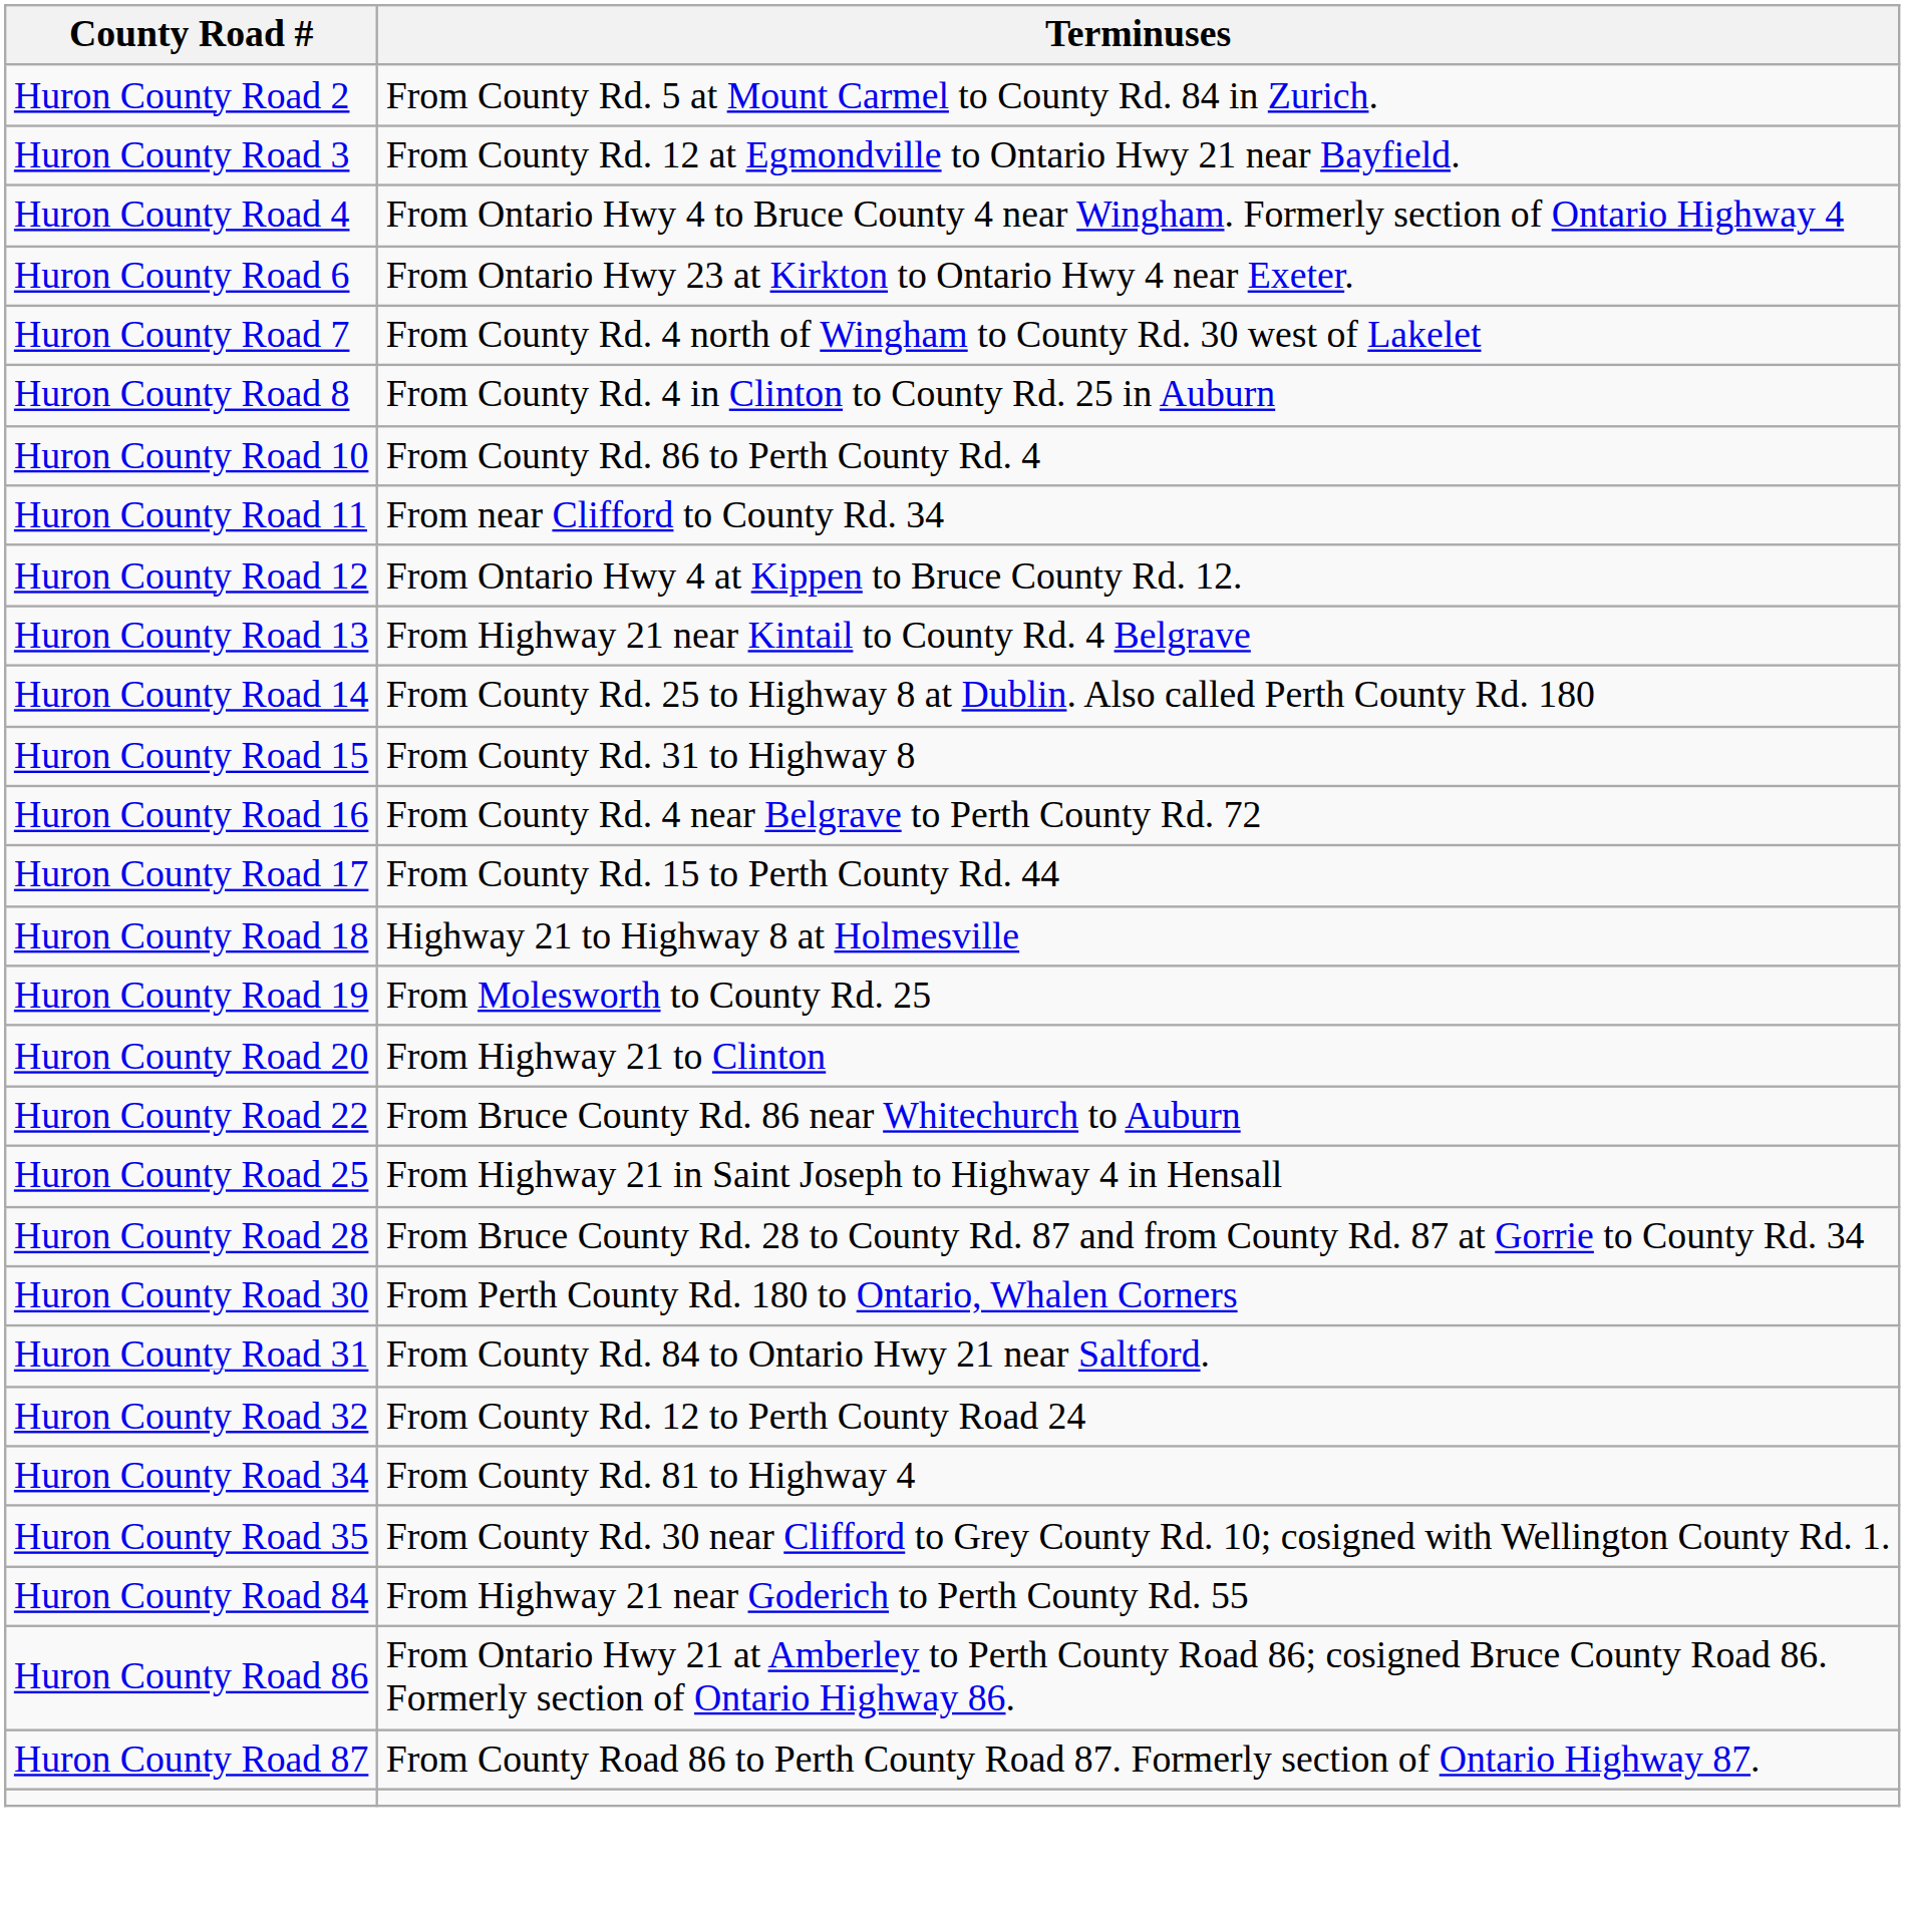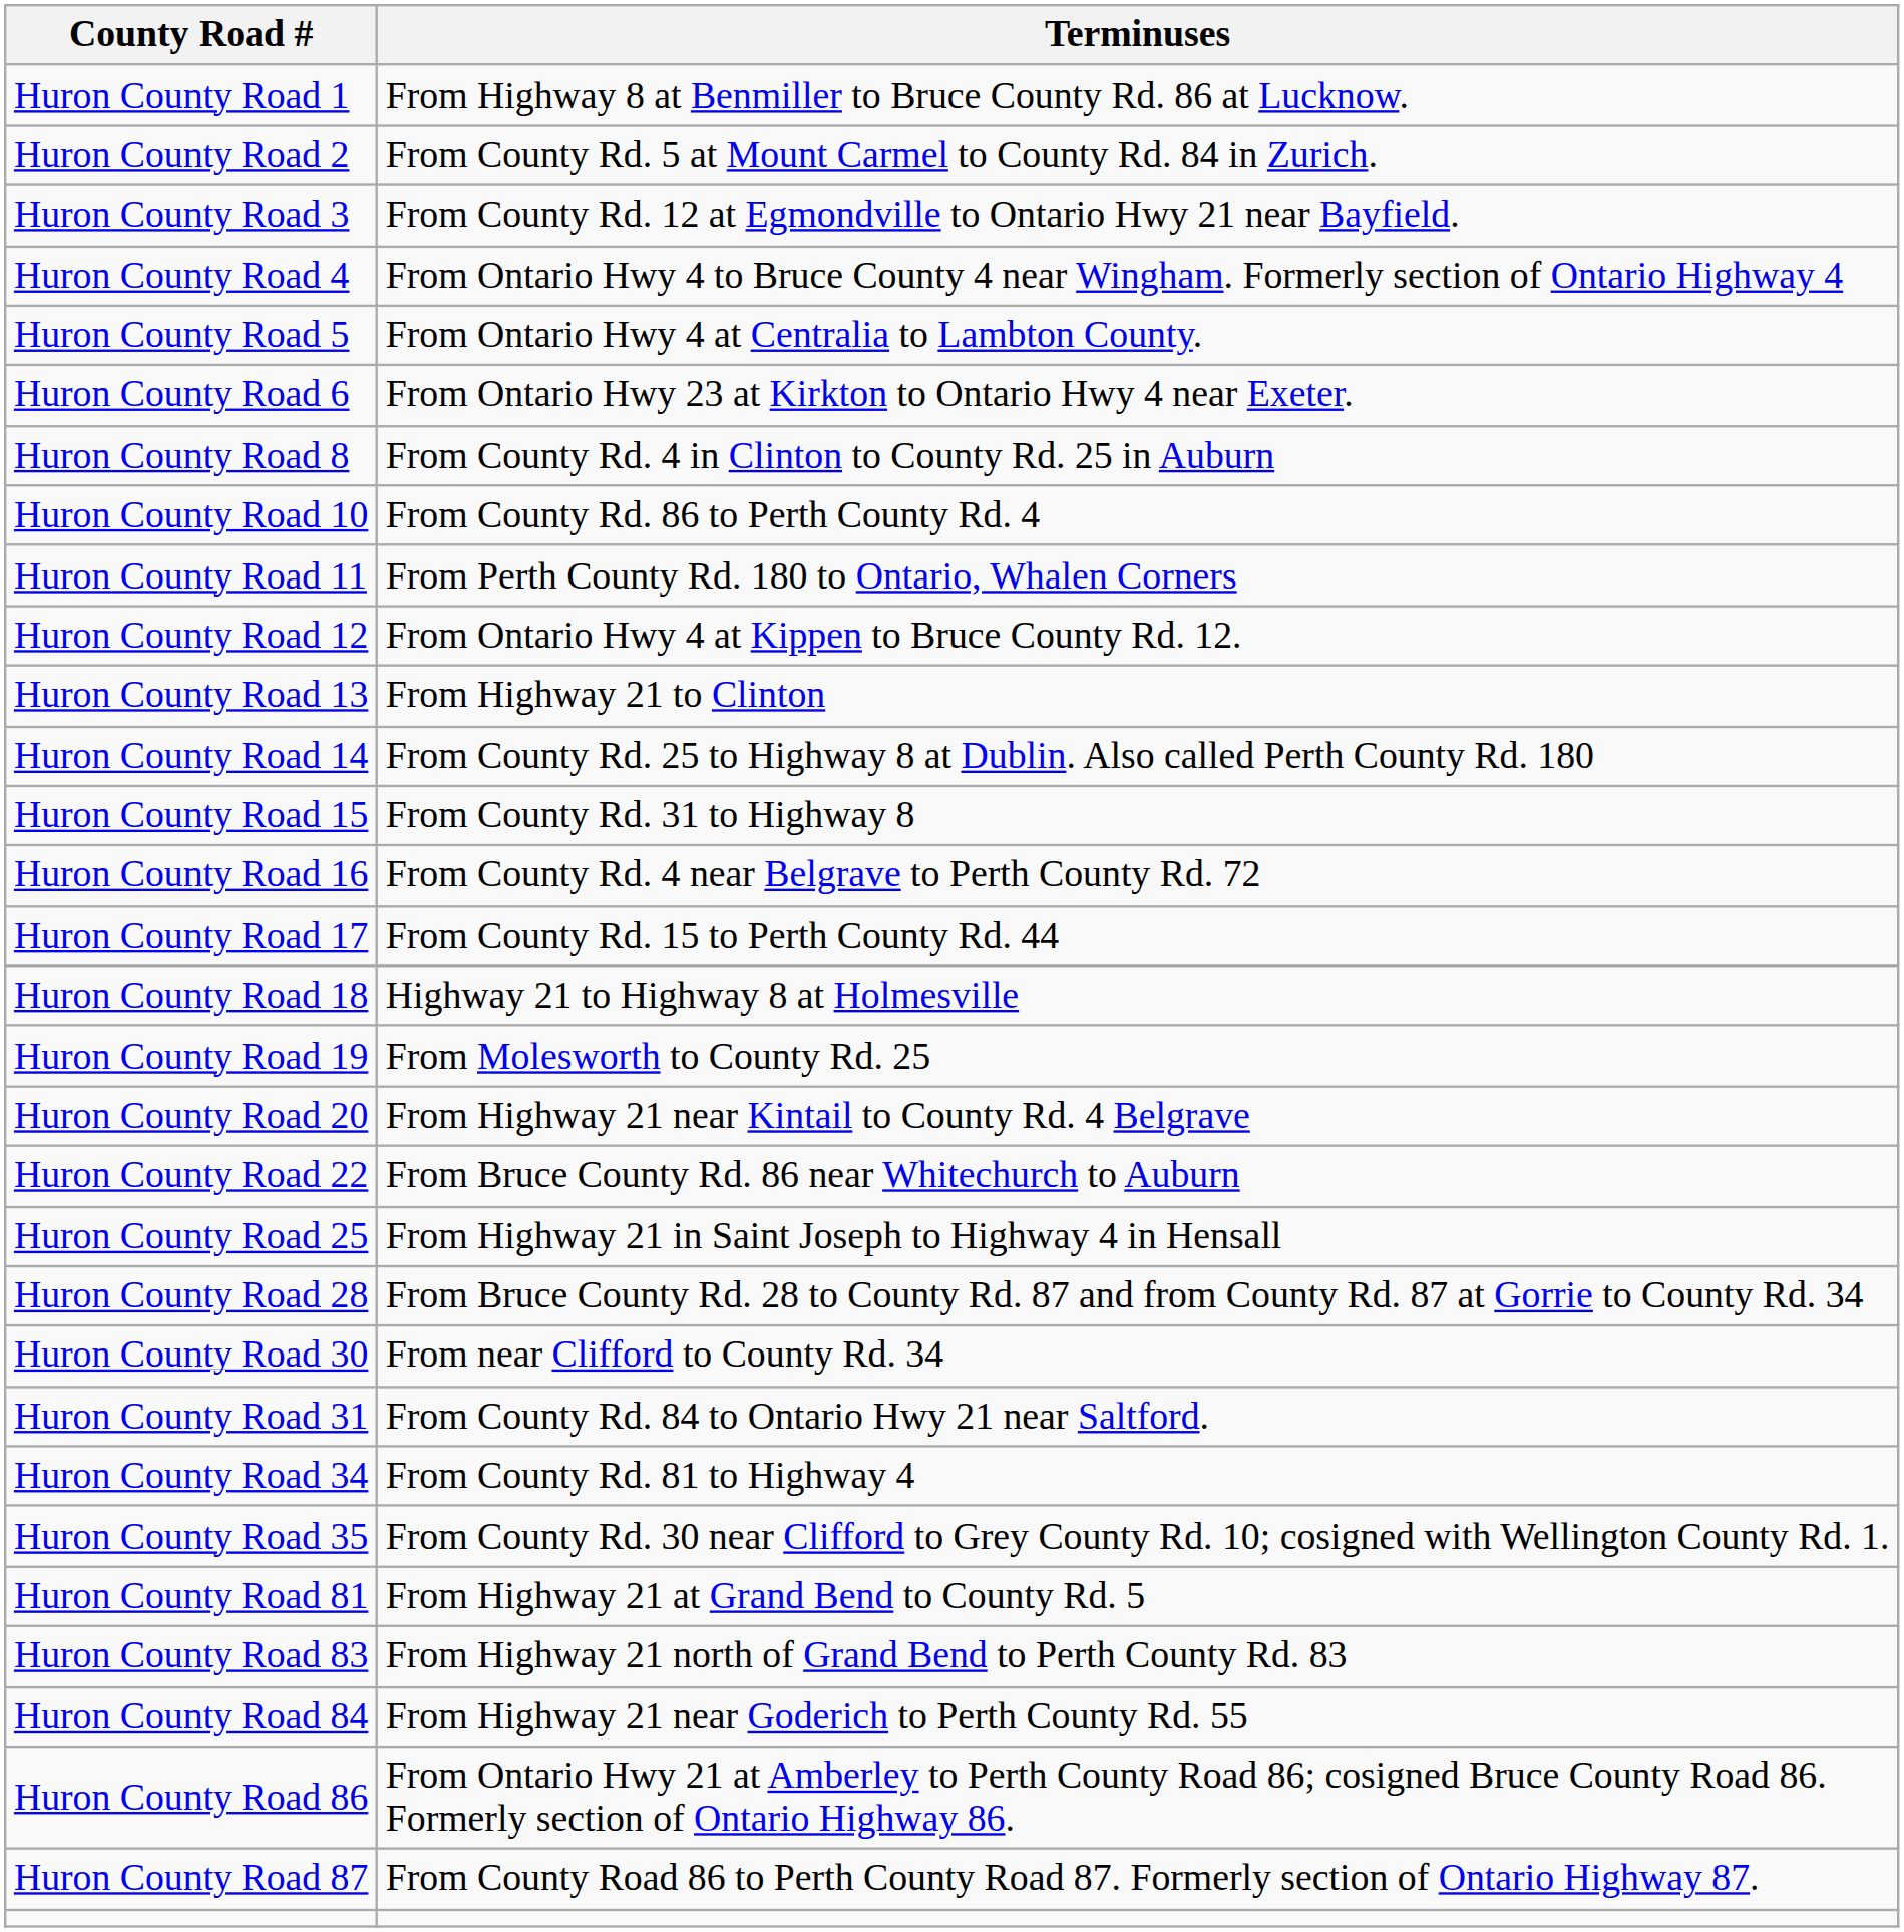 <table class="wikitable">
 <tr>
 <th>County Road #</th>
 <th>Terminuses</th>
+</tr>
+<tr>
+<td><a href='#'>Huron County Road 1</a></td>
+<td>From Highway 8 at <a href='#'>Benmiller</a> to Bruce County Rd. 86 at <a href='#'>Lucknow</a>.</td>
 </tr>
 <tr>
 <td><a href='#'>Huron County Road 2</a></td>
 <td>From County Rd. 5 at <a href='#'>Mount Carmel</a> to County Rd. 84 in <a href='#'>Zurich</a>.</td>
 </tr>
 <tr>
 <td><a href='#'>Huron County Road 3</a></td>
 <td>From County Rd. 12 at <a href='#'>Egmondville</a> to Ontario Hwy 21 near <a href='#'>Bayfield</a>.</td>
 </tr>
 <tr>
 <td><a href='#'>Huron County Road 4</a></td>
 <td>From Ontario Hwy 4 to Bruce County 4 near <a href='#'>Wingham</a>. Formerly section of <a href='#'>Ontario Highway 4</a></td>
 </tr>
 <tr>
+<td><a href='#'>Huron County Road 5</a></td>
+<td>From Ontario Hwy 4 at <a href='#'>Centralia</a> to <a href='#'>Lambton County</a>.</td>
+</tr>
+<tr>
 <td><a href='#'>Huron County Road 6</a></td>
 <td>From Ontario Hwy 23 at <a href='#'>Kirkton</a> to Ontario Hwy 4 near <a href='#'>Exeter</a>.</td>
-</tr>
-<tr>
-<td><a href='#'>Huron County Road 7</a></td>
-<td>From County Rd. 4 north of <a href='#'>Wingham</a> to County Rd. 30 west of <a href='#'>Lakelet</a></td>
 </tr>
 <tr>
 <td><a href='#'>Huron County Road 8</a></td>
 <td>From County Rd. 4 in <a href='#'>Clinton</a> to County Rd. 25 in <a href='#'>Auburn</a></td>
 </tr>
 <tr>
 <td><a href='#'>Huron County Road 10</a></td>
 <td>From County Rd. 86 to Perth County Rd. 4</td>
 </tr>
 <tr>
 <td><a href='#'>Huron County Road 11</a></td>
-<td>From near <a href='#'>Clifford</a> to County Rd. 34</td>
+<td>From Perth County Rd. 180 to <a href='#'>Ontario, Whalen Corners</a></td>
 </tr>
 <tr>
 <td><a href='#'>Huron County Road 12</a></td>
 <td>From Ontario Hwy 4 at <a href='#'>Kippen</a> to Bruce County Rd. 12.</td>
 </tr>
 <tr>
 <td><a href='#'>Huron County Road 13</a></td>
-<td>From Highway 21 near <a href='#'>Kintail</a> to County Rd. 4 <a href='#'>Belgrave</a></td>
+<td>From Highway 21 to <a href='#'>Clinton</a></td>
 </tr>
 <tr>
 <td><a href='#'>Huron County Road 14</a></td>
 <td>From County Rd. 25 to Highway 8 at <a href='#'>Dublin</a>.  Also called Perth County Rd. 180</td>
 </tr>
 <tr>
 <td><a href='#'>Huron County Road 15</a></td>
 <td>From County Rd. 31 to Highway 8</td>
 </tr>
 <tr>
 <td><a href='#'>Huron County Road 16</a></td>
 <td>From County Rd. 4 near <a href='#'>Belgrave</a> to Perth County Rd. 72</td>
 </tr>
 <tr>
 <td><a href='#'>Huron County Road 17</a></td>
 <td>From County Rd. 15 to Perth County Rd. 44</td>
 </tr>
 <tr>
 <td><a href='#'>Huron County Road 18</a></td>
 <td>Highway 21 to Highway 8 at <a href='#'>Holmesville</a></td>
 </tr>
 <tr>
 <td><a href='#'>Huron County Road 19</a></td>
 <td>From <a href='#'>Molesworth</a> to County Rd. 25</td>
 </tr>
 <tr>
 <td><a href='#'>Huron County Road 20</a></td>
-<td>From Highway 21 to <a href='#'>Clinton</a></td>
+<td>From Highway 21 near <a href='#'>Kintail</a> to County Rd. 4 <a href='#'>Belgrave</a></td>
 </tr>
 <tr>
 <td><a href='#'>Huron County Road 22</a></td>
 <td>From Bruce County Rd. 86 near <a href='#'>Whitechurch</a> to <a href='#'>Auburn</a></td>
 </tr>
 <tr>
 <td><a href='#'>Huron County Road 25</a></td>
 <td>From Highway 21 in Saint Joseph to Highway 4 in Hensall</td>
 </tr>
 <tr>
 <td><a href='#'>Huron County Road 28</a></td>
 <td>From Bruce County Rd. 28 to County Rd. 87 and from County Rd. 87 at <a href='#'>Gorrie</a> to County Rd. 34</td>
 </tr>
 <tr>
 <td><a href='#'>Huron County Road 30</a></td>
-<td>From Perth County Rd. 180 to <a href='#'>Ontario, Whalen Corners</a></td>
+<td>From near <a href='#'>Clifford</a> to County Rd. 34</td>
 </tr>
 <tr>
 <td><a href='#'>Huron County Road 31</a></td>
 <td>From County Rd. 84 to Ontario Hwy 21 near <a href='#'>Saltford</a>.</td>
-</tr>
-<tr>
-<td><a href='#'>Huron County Road 32</a></td>
-<td>From County Rd. 12 to Perth County Road 24</td>
 </tr>
 <tr>
 <td><a href='#'>Huron County Road 34</a></td>
 <td>From County Rd. 81 to Highway 4</td>
 </tr>
 <tr>
 <td><a href='#'>Huron County Road 35</a></td>
 <td>From County Rd. 30 near <a href='#'>Clifford</a> to Grey County Rd. 10; cosigned with Wellington County Rd. 1.</td>
+</tr>
+<tr>
+<td><a href='#'>Huron County Road 81</a></td>
+<td>From Highway 21 at <a href='#'>Grand Bend</a> to County Rd. 5</td>
+</tr>
+<tr>
+<td><a href='#'>Huron County Road 83</a></td>
+<td>From Highway 21 north of <a href='#'>Grand Bend</a> to Perth County Rd. 83</td>
 </tr>
 <tr>
 <td><a href='#'>Huron County Road 84</a></td>
 <td>From Highway 21 near <a href='#'>Goderich</a> to Perth County Rd. 55</td>
 </tr>
 <tr>
 <td><a href='#'>Huron County Road 86</a></td>
 <td>From Ontario Hwy 21 at <a href='#'>Amberley</a> to Perth County Road 86; cosigned Bruce County Road 86.<br>Formerly section of <a href='#'>Ontario Highway 86</a>.</td>
 </tr>
 <tr>
 <td><a href='#'>Huron County Road 87</a></td>
 <td>From County Road 86 to Perth County Road 87. Formerly section of <a href='#'>Ontario Highway 87</a>.</td>
 </tr>
 <tr>
 <td></td>
 </tr>
 </table>
